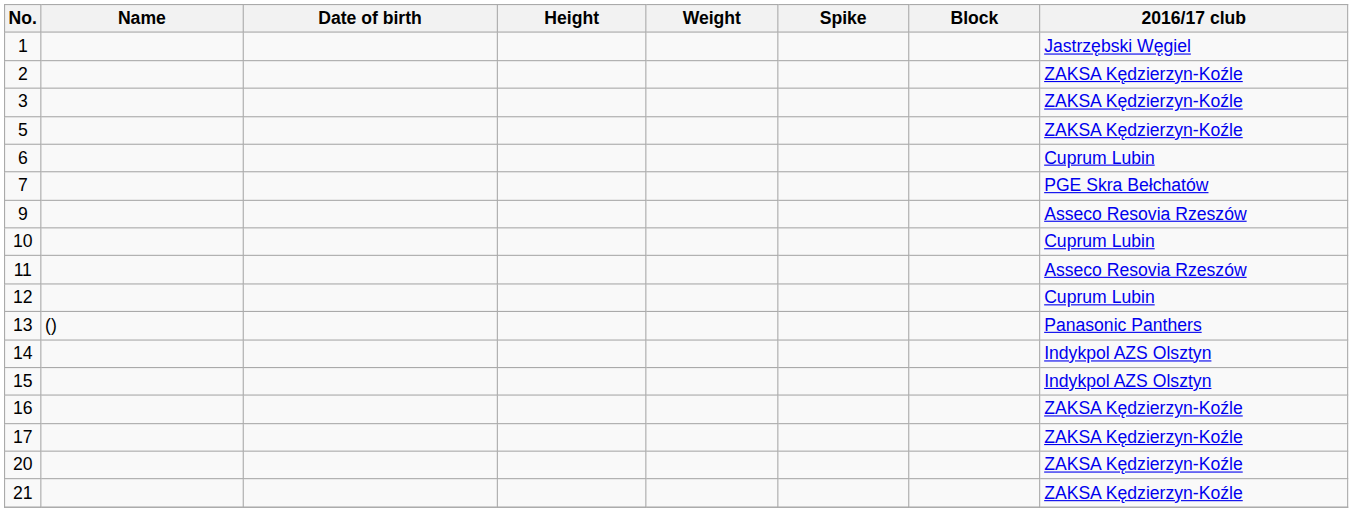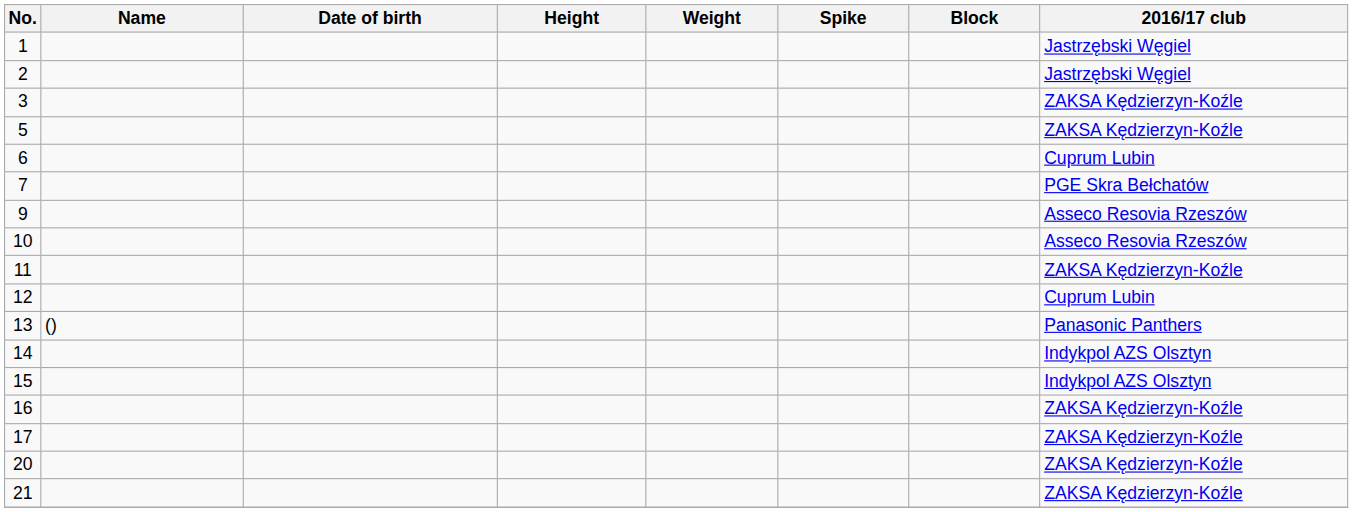 <table class="wikitable sortable" style="font-size:100%; text-align:center;">
 <tr>
 <th>No.</th>
 <th style="width:11em">Name</th>
 <th style="width:14em">Date of birth</th>
 <th style="width:8em">Height</th>
 <th style="width:7em">Weight</th>
 <th style="width:7em">Spike</th>
 <th style="width:7em">Block</th>
 <th style="width:17em">2016/17 club</th>
 </tr>
 <tr>
 <td>1</td>
 <td align=left></td>
 <td align=right></td>
 <td></td>
 <td></td>
 <td></td>
 <td></td>
 <td align=left> <a href='#'>Jastrzębski Węgiel</a></td>
 </tr>
 <tr>
 <td>2</td>
 <td align=left></td>
 <td align=right></td>
 <td></td>
 <td></td>
 <td></td>
 <td></td>
-<td align=left> <a href='#'>ZAKSA Kędzierzyn-Koźle</a></td>
+<td align=left> <a href='#'>Jastrzębski Węgiel</a></td>
 </tr>
 <tr>
 <td>3</td>
 <td align=left></td>
 <td align=right></td>
 <td></td>
 <td></td>
 <td></td>
 <td></td>
 <td align=left> <a href='#'>ZAKSA Kędzierzyn-Koźle</a></td>
 </tr>
 <tr>
 <td>5</td>
 <td align=left></td>
 <td align=right></td>
 <td></td>
 <td></td>
 <td></td>
 <td></td>
 <td align=left> <a href='#'>ZAKSA Kędzierzyn-Koźle</a></td>
 </tr>
 <tr>
 <td>6</td>
 <td align=left></td>
 <td align=right></td>
 <td></td>
 <td></td>
 <td></td>
 <td></td>
 <td align=left> <a href='#'>Cuprum Lubin</a></td>
 </tr>
 <tr>
 <td>7</td>
 <td align=left></td>
 <td align=right></td>
 <td></td>
 <td></td>
 <td></td>
 <td></td>
 <td align=left> <a href='#'>PGE Skra Bełchatów</a></td>
 </tr>
 <tr>
 <td>9</td>
 <td align=left></td>
 <td align=right></td>
 <td></td>
 <td></td>
 <td></td>
 <td></td>
 <td align=left> <a href='#'>Asseco Resovia Rzeszów</a></td>
 </tr>
 <tr>
 <td>10</td>
 <td align=left></td>
 <td align=right></td>
 <td></td>
 <td></td>
 <td></td>
 <td></td>
-<td align=left> <a href='#'>Cuprum Lubin</a></td>
+<td align=left> <a href='#'>Asseco Resovia Rzeszów</a></td>
 </tr>
 <tr>
 <td>11</td>
 <td align=left></td>
 <td align=right></td>
 <td></td>
 <td></td>
 <td></td>
 <td></td>
-<td align=left> <a href='#'>Asseco Resovia Rzeszów</a></td>
+<td align=left> <a href='#'>ZAKSA Kędzierzyn-Koźle</a></td>
 </tr>
 <tr>
 <td>12</td>
 <td align=left></td>
 <td align=right></td>
 <td></td>
 <td></td>
 <td></td>
 <td></td>
 <td align=left> <a href='#'>Cuprum Lubin</a></td>
 </tr>
 <tr>
 <td>13</td>
 <td align=left> ()</td>
 <td align=right></td>
 <td></td>
 <td></td>
 <td></td>
 <td></td>
 <td align=left> <a href='#'>Panasonic Panthers</a></td>
 </tr>
 <tr>
 <td>14</td>
 <td align=left></td>
 <td align=right></td>
 <td></td>
 <td></td>
 <td></td>
 <td></td>
 <td align=left> <a href='#'>Indykpol AZS Olsztyn</a></td>
 </tr>
 <tr>
 <td>15</td>
 <td align=left></td>
 <td align=right></td>
 <td></td>
 <td></td>
 <td></td>
 <td></td>
 <td align=left> <a href='#'>Indykpol AZS Olsztyn</a></td>
 </tr>
 <tr>
 <td>16</td>
 <td align=left></td>
 <td align=right></td>
 <td></td>
 <td></td>
 <td></td>
 <td></td>
 <td align=left> <a href='#'>ZAKSA Kędzierzyn-Koźle</a></td>
 </tr>
 <tr>
 <td>17</td>
 <td align=left></td>
 <td align=right></td>
 <td></td>
 <td></td>
 <td></td>
 <td></td>
 <td align=left> <a href='#'>ZAKSA Kędzierzyn-Koźle</a></td>
 </tr>
 <tr>
 <td>20</td>
 <td align=left></td>
 <td align=right></td>
 <td></td>
 <td></td>
 <td></td>
 <td></td>
 <td align=left> <a href='#'>ZAKSA Kędzierzyn-Koźle</a></td>
 </tr>
 <tr>
 <td>21</td>
 <td align=left></td>
 <td align=right></td>
 <td></td>
 <td></td>
 <td></td>
 <td></td>
 <td align=left> <a href='#'>ZAKSA Kędzierzyn-Koźle</a></td>
 </tr>
 <tr>
 </tr>
 </table>
